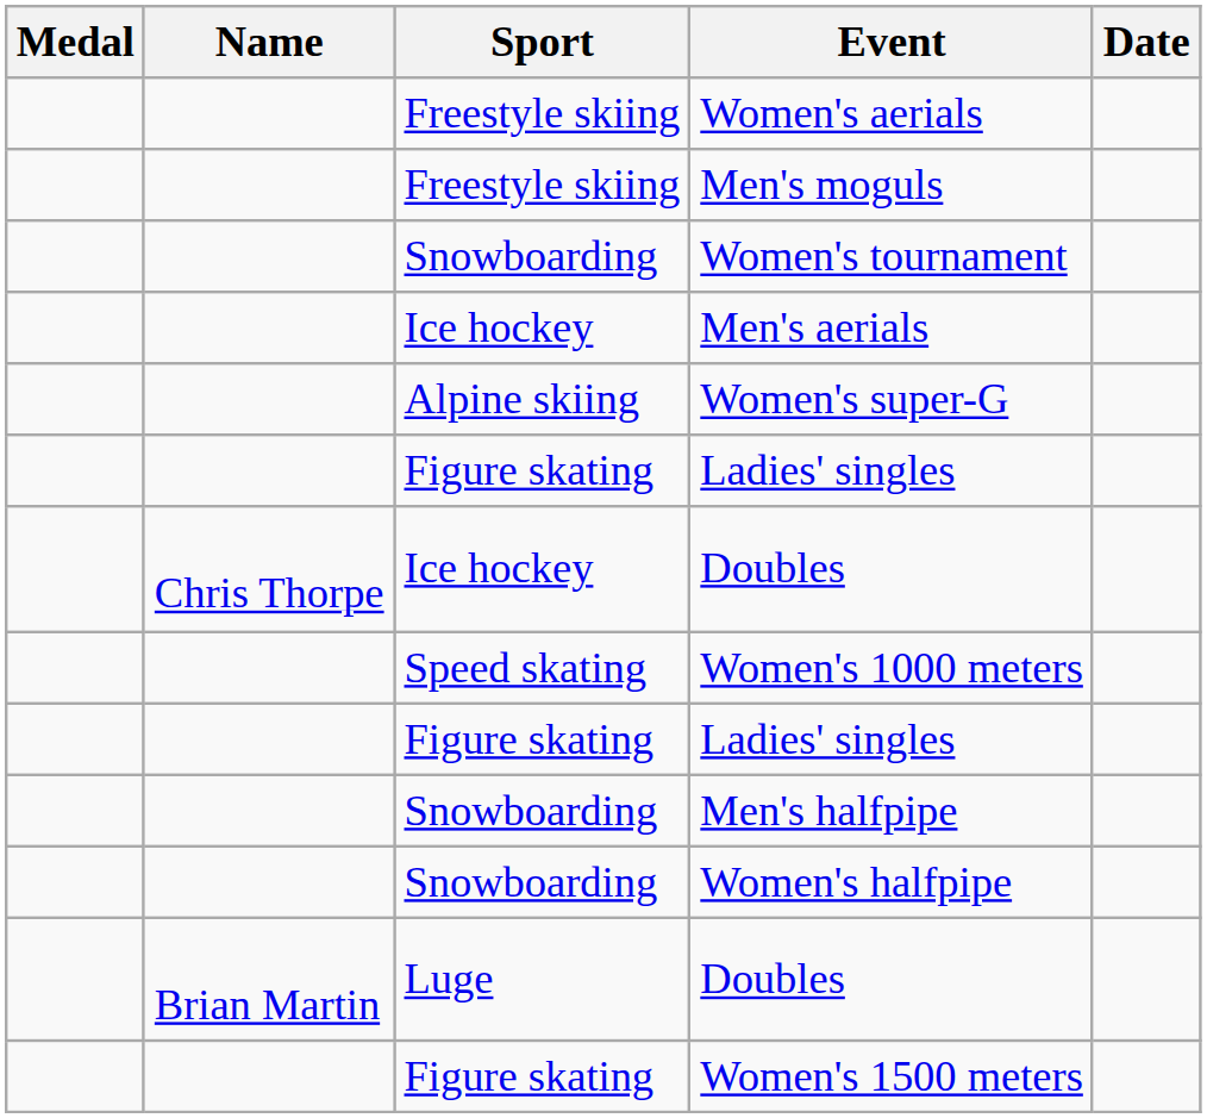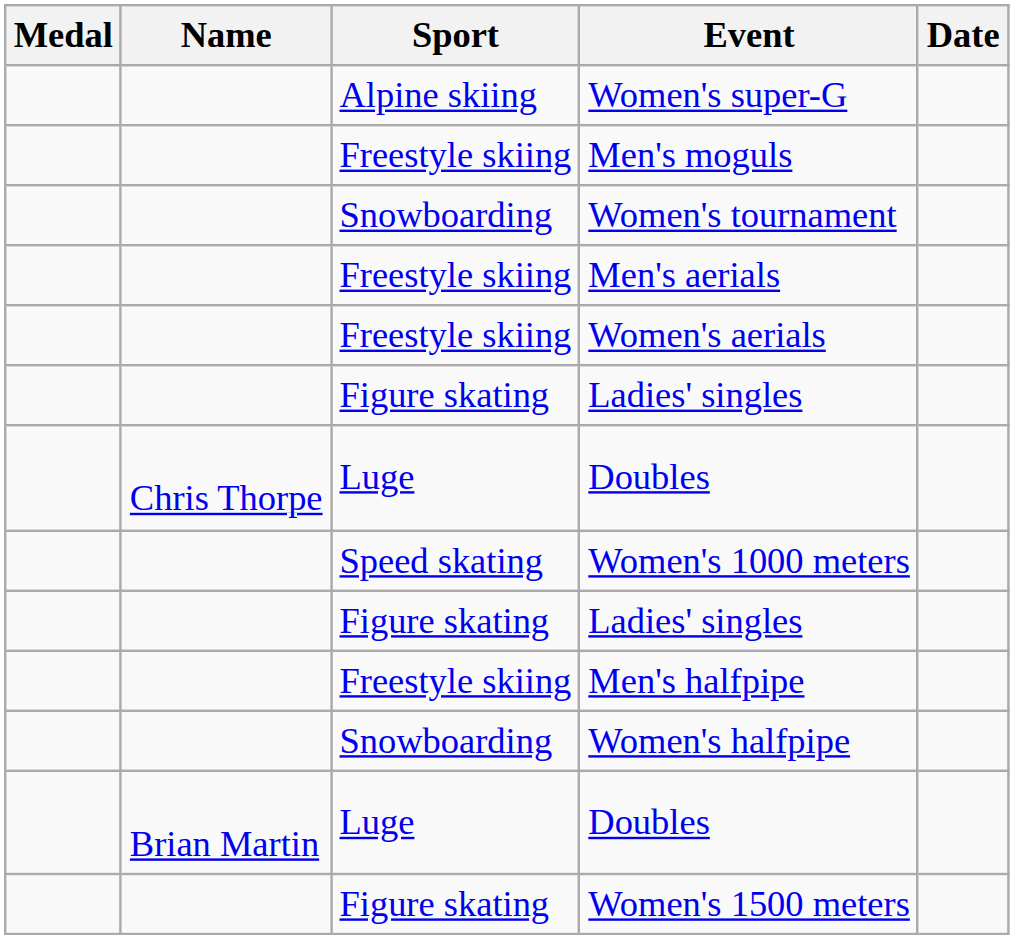 <table class="wikitable sortable"  style="font-size:95%">
 <tr>
 <th>Medal</th>
 <th>Name</th>
 <th>Sport</th>
 <th>Event</th>
 <th>Date</th>
 </tr>
 <tr>
 <td></td>
 <td></td>
-<td><a href='#'>Freestyle skiing</a></td>
-<td><a href='#'>Women's aerials</a></td>
+<td><a href='#'>Alpine skiing</a></td>
+<td><a href='#'>Women's super-G</a></td>
 <td></td>
 </tr>
 <tr>
 <td></td>
 <td></td>
 <td><a href='#'>Freestyle skiing</a></td>
 <td><a href='#'>Men's moguls</a></td>
 <td></td>
 </tr>
 <tr>
 <td></td>
 <td><br></td>
 <td><a href='#'>Snowboarding</a></td>
 <td><a href='#'>Women's tournament</a></td>
 <td></td>
 </tr>
 <tr>
 <td></td>
 <td></td>
-<td><a href='#'>Ice hockey</a></td>
+<td><a href='#'>Freestyle skiing</a></td>
 <td><a href='#'>Men's aerials</a></td>
 <td></td>
 </tr>
 <tr>
 <td></td>
 <td></td>
-<td><a href='#'>Alpine skiing</a></td>
-<td><a href='#'>Women's super-G</a></td>
+<td><a href='#'>Freestyle skiing</a></td>
+<td><a href='#'>Women's aerials</a></td>
 <td></td>
 </tr>
 <tr>
 <td></td>
 <td></td>
 <td><a href='#'>Figure skating</a></td>
 <td><a href='#'>Ladies' singles</a></td>
 <td></td>
 </tr>
 <tr>
 <td></td>
 <td><br><a href='#'>Chris Thorpe</a></td>
-<td><a href='#'>Ice hockey</a></td>
+<td><a href='#'>Luge</a></td>
 <td><a href='#'>Doubles</a></td>
 <td></td>
 </tr>
 <tr>
 <td></td>
 <td></td>
 <td><a href='#'>Speed skating</a></td>
 <td><a href='#'>Women's 1000 meters</a></td>
 <td></td>
 </tr>
 <tr>
 <td></td>
 <td></td>
 <td><a href='#'>Figure skating</a></td>
 <td><a href='#'>Ladies' singles</a></td>
 <td></td>
 </tr>
 <tr>
 <td></td>
 <td></td>
-<td><a href='#'>Snowboarding</a></td>
+<td><a href='#'>Freestyle skiing</a></td>
 <td><a href='#'>Men's halfpipe</a></td>
 <td></td>
 </tr>
 <tr>
 <td></td>
 <td></td>
 <td><a href='#'>Snowboarding</a></td>
 <td><a href='#'>Women's halfpipe</a></td>
 <td></td>
 </tr>
 <tr>
 <td></td>
 <td><br><a href='#'>Brian Martin</a></td>
 <td><a href='#'>Luge</a></td>
 <td><a href='#'>Doubles</a></td>
 <td></td>
 </tr>
 <tr>
 <td></td>
 <td></td>
 <td><a href='#'>Figure skating</a></td>
 <td><a href='#'>Women's 1500 meters</a></td>
 <td></td>
 </tr>
 </table>
